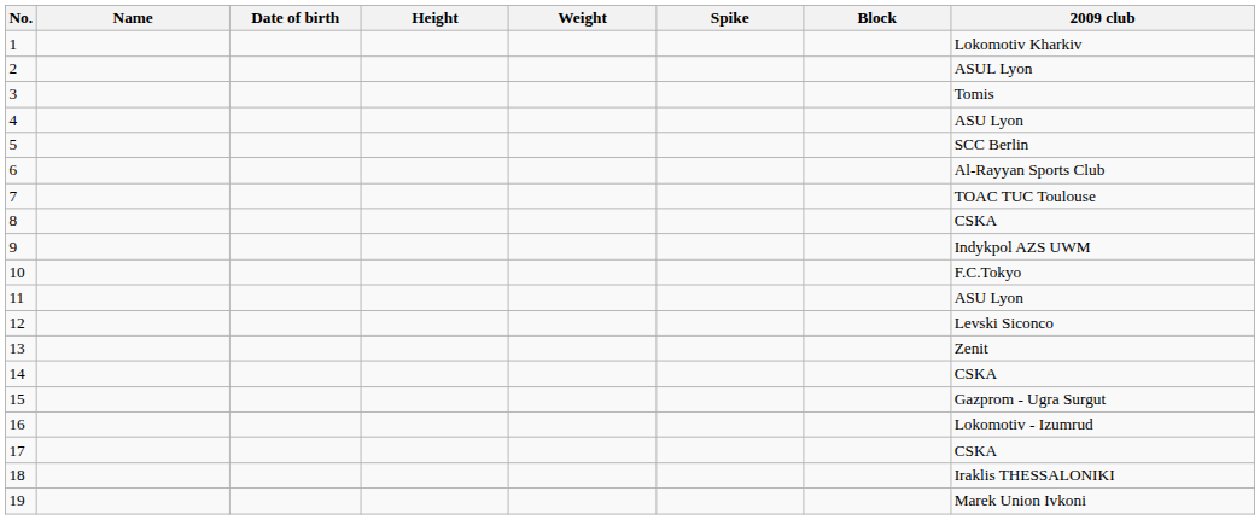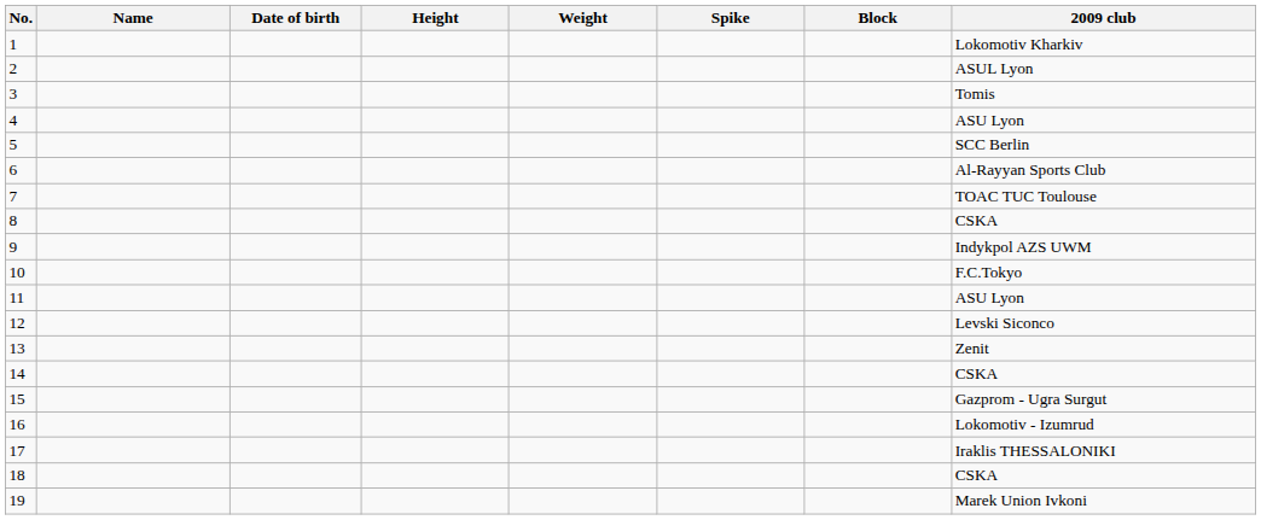 <table class="wikitable sortable" style=font-size:100%; text-align:center;>
 <tr>
 <th>No.</th>
 <th style=width:12em>Name</th>
 <th style=width:8em>Date of birth</th>
 <th style=width:9em>Height</th>
 <th style=width:9em>Weight</th>
 <th style=width:9em>Spike</th>
 <th style=width:9em>Block</th>
 <th style=width:19em>2009 club</th>
 </tr>
 <tr>
 <td>1</td>
 <td align=left></td>
 <td align=right></td>
 <td></td>
 <td></td>
 <td></td>
 <td></td>
 <td align=left>Lokomotiv Kharkiv</td>
 </tr>
 <tr>
 <td>2</td>
 <td align=left></td>
 <td align=right></td>
 <td></td>
 <td></td>
 <td></td>
 <td></td>
 <td align=left>ASUL Lyon</td>
 </tr>
 <tr>
 <td>3</td>
 <td align=left></td>
 <td align=right></td>
 <td></td>
 <td></td>
 <td></td>
 <td></td>
 <td align=left>Tomis</td>
 </tr>
 <tr>
 <td>4</td>
 <td align=left></td>
 <td align=right></td>
 <td></td>
 <td></td>
 <td></td>
 <td></td>
 <td align=left>ASU Lyon</td>
 </tr>
 <tr>
 <td>5</td>
 <td align=left></td>
 <td align=right></td>
 <td></td>
 <td></td>
 <td></td>
 <td></td>
 <td align=left>SCC Berlin</td>
 </tr>
 <tr>
 <td>6</td>
 <td align=left></td>
 <td align=right></td>
 <td></td>
 <td></td>
 <td></td>
 <td></td>
 <td align=left>Al-Rayyan Sports Club</td>
 </tr>
 <tr>
 <td>7</td>
 <td align=left></td>
 <td align=right></td>
 <td></td>
 <td></td>
 <td></td>
 <td></td>
 <td align=left>TOAC TUC Toulouse</td>
 </tr>
 <tr>
 <td>8</td>
 <td align=left></td>
 <td align=right></td>
 <td></td>
 <td></td>
 <td></td>
 <td></td>
 <td align=left>CSKA</td>
 </tr>
 <tr>
 <td>9</td>
 <td align=left></td>
 <td align=right></td>
 <td></td>
 <td></td>
 <td></td>
 <td></td>
 <td align=left>Indykpol AZS UWM</td>
 </tr>
 <tr>
 <td>10</td>
 <td align=left></td>
 <td align=right></td>
 <td></td>
 <td></td>
 <td></td>
 <td></td>
 <td align=left>F.C.Tokyo</td>
 </tr>
 <tr>
 <td>11</td>
 <td align=left></td>
 <td align=right></td>
 <td></td>
 <td></td>
 <td></td>
 <td></td>
 <td align=left>ASU Lyon</td>
 </tr>
 <tr>
 <td>12</td>
 <td align=left></td>
 <td align=right></td>
 <td></td>
 <td></td>
 <td></td>
 <td></td>
 <td align=left>Levski Siconco</td>
 </tr>
 <tr>
 <td>13</td>
 <td align=left></td>
 <td align=right></td>
 <td></td>
 <td></td>
 <td></td>
 <td></td>
 <td align=left>Zenit</td>
 </tr>
 <tr>
 <td>14</td>
 <td align=left></td>
 <td align=right></td>
 <td></td>
 <td></td>
 <td></td>
 <td></td>
 <td align=left>CSKA</td>
 </tr>
 <tr>
 <td>15</td>
 <td align=left></td>
 <td align=right></td>
 <td></td>
 <td></td>
 <td></td>
 <td></td>
 <td align=left>Gazprom - Ugra Surgut</td>
 </tr>
 <tr>
 <td>16</td>
 <td align=left></td>
 <td align=right></td>
 <td></td>
 <td></td>
 <td></td>
 <td></td>
 <td align=left>Lokomotiv - Izumrud</td>
 </tr>
 <tr>
 <td>17</td>
 <td align=left></td>
 <td align=right></td>
 <td></td>
 <td></td>
 <td></td>
 <td></td>
-<td align=left>CSKA</td>
+<td align=left>Iraklis THESSALONIKI</td>
 </tr>
 <tr>
 <td>18</td>
 <td align=left></td>
 <td align=right></td>
 <td></td>
 <td></td>
 <td></td>
 <td></td>
-<td align=left>Iraklis THESSALONIKI</td>
+<td align=left>CSKA</td>
 </tr>
 <tr>
 <td>19</td>
 <td align=left></td>
 <td align=right></td>
 <td></td>
 <td></td>
 <td></td>
 <td></td>
 <td align=left>Marek Union Ivkoni</td>
 </tr>
 </table>
